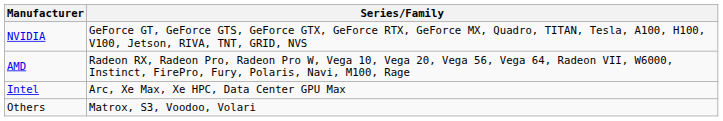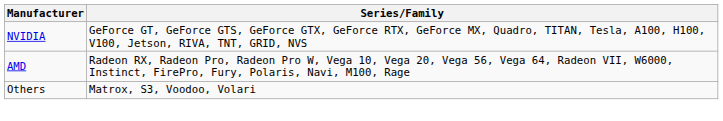 <table class="wikitable">
 <tr>
 <th>Manufacturer</th>
 <th>Series/Family</th>
 </tr>
 <tr>
 <td><a href='#'>NVIDIA</a></td>
 <td>GeForce GT, GeForce GTS, GeForce GTX, GeForce RTX, GeForce MX, Quadro, TITAN, Tesla, A100, H100, V100, Jetson, RIVA, TNT, GRID, NVS</td>
 </tr>
 <tr>
 <td><a href='#'>AMD</a></td>
 <td>Radeon RX, Radeon Pro, Radeon Pro W, Vega 10, Vega 20, Vega 56, Vega 64, Radeon VII, W6000, Instinct, FirePro, Fury, Polaris, Navi, M100, Rage</td>
 </tr>
 <tr>
-<td><a href='#'>Intel</a></td>
-<td>Arc, Xe Max, Xe HPC, Data Center GPU Max</td>
-</tr>
-<tr>
 <td>Others</td>
 <td>Matrox, S3, Voodoo, Volari</td>
 </tr>
 </table>
